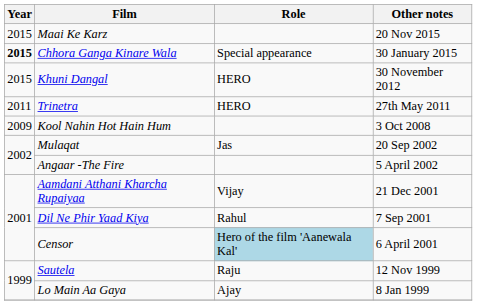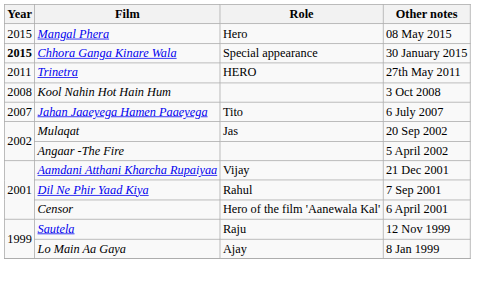 <table class="wikitable">
 <tr>
 <th>Year</th>
 <th>Film</th>
 <th>Role</th>
 <th>Other notes</th>
 </tr>
 <tr>
 <td>2015</td>
-<td><em>Maai Ke Karz</em></td>
-<td></td>
-<td>20 Nov  2015</td>
+<td><em><a href='#'>Mangal Phera</a></em></td>
+<td>Hero</td>
+<td>08 May 2015</td>
 </tr>
 <tr>
 <td><strong>2015</strong></td>
 <td><em><a href='#'>Chhora Ganga Kinare Wala</a></em></td>
 <td>Special appearance</td>
 <td>30 January 2015</td>
 </tr>
 <tr>
-<td>2015</td>
-<td><em><a href='#'>Khuni Dangal</a></em></td>
-<td>HERO</td>
-<td>30 November 2012</td>
-</tr>
-<tr>
 <td>2011</td>
 <td><em><a href='#'>Trinetra</a></em></td>
 <td>HERO</td>
 <td>27th May 2011</td>
 </tr>
 <tr>
-<td>2009</td>
+<td>2008</td>
 <td><em>Kool Nahin Hot Hain Hum</em></td>
 <td></td>
 <td>3 Oct  2008</td>
+</tr>
+<tr>
+<td>2007</td>
+<td><em><a href='#'>Jahan Jaaeyega Hamen Paaeyega</a></em></td>
+<td>Tito</td>
+<td>6 July  2007</td>
 </tr>
 <tr>
 <td rowspan="2">2002</td>
 <td><em>Mulaqat</em></td>
 <td>Jas</td>
 <td>20 Sep 2002</td>
 </tr>
 <tr>
 <td><em>Angaar -The Fire</em></td>
 <td></td>
 <td>5 April 2002</td>
 </tr>
 <tr>
 <td rowspan="3">2001</td>
 <td><em><a href='#'>Aamdani Atthani Kharcha Rupaiyaa</a></em></td>
 <td>Vijay</td>
 <td>21 Dec 2001</td>
 </tr>
 <tr>
 <td><em><a href='#'>Dil Ne Phir Yaad Kiya</a></em></td>
 <td>Rahul</td>
 <td>7 Sep 2001</td>
 </tr>
 <tr>
 <td><em>Censor</em> </td>
-<td style="background: lightblue;">Hero of the film 'Aanewala Kal'</td>
+<td>Hero of the film 'Aanewala Kal'</td>
 <td>6 April 2001</td>
 </tr>
 <tr>
 <td rowspan="2">1999</td>
 <td><em><a href='#'>Sautela</a></em></td>
 <td>Raju</td>
 <td>12 Nov 1999</td>
 </tr>
 <tr>
 <td><em>Lo Main Aa Gaya</em></td>
 <td>Ajay</td>
 <td>8 Jan 1999</td>
 </tr>
 <tr>
 </tr>
 </table>
